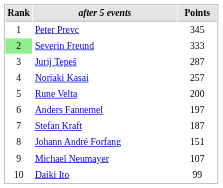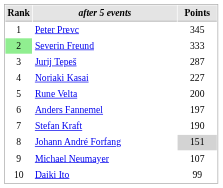 <table cellspacing="1" cellpadding="3" style="border:1px solid #AAAAAA;font-size:86%">
 <tr style="background-color: #E4E4E4;">
 <th style="border-bottom:1px solid #AAAAAA; width: 10px;">Rank</th>
 <th style="border-bottom:1px solid #AAAAAA; width: 200px;"><em>after 5 events</em></th>
 <th style="border-bottom:1px solid #AAAAAA; width: 50px;">Points</th>
 </tr>
 <tr>
 <td align=center>1</td>
 <td> <a href='#'>Peter Prevc</a></td>
 <td align=center>345</td>
 </tr>
 <tr>
 <td align=center style="background: lightgreen;">2</td>
 <td> <a href='#'>Severin Freund</a></td>
 <td align=center>333</td>
 </tr>
 <tr>
 <td align=center>3</td>
 <td> <a href='#'>Jurij Tepeš</a></td>
 <td align=center>287</td>
 </tr>
 <tr>
 <td align=center>4</td>
 <td> <a href='#'>Noriaki Kasai</a></td>
-<td align=center>257</td>
+<td align=center>227</td>
 </tr>
 <tr>
 <td align=center>5</td>
 <td> <a href='#'>Rune Velta</a></td>
 <td align=center>200</td>
 </tr>
 <tr>
 <td align=center>6</td>
 <td> <a href='#'>Anders Fannemel</a></td>
 <td align=center>197</td>
 </tr>
 <tr>
 <td align=center>7</td>
 <td> <a href='#'>Stefan Kraft</a></td>
-<td align=center>187</td>
+<td align=center>190</td>
 </tr>
 <tr>
 <td align=center>8</td>
 <td> <a href='#'>Johann André Forfang</a></td>
-<td align=center>151</td>
+<td align=center style="background: lightgrey;">151</td>
 </tr>
 <tr>
 <td align=center>9</td>
 <td> <a href='#'>Michael Neumayer</a></td>
 <td align=center>107</td>
 </tr>
 <tr>
 <td align=center>10</td>
 <td> <a href='#'>Daiki Ito</a></td>
 <td align=center>99</td>
 </tr>
 </table>
